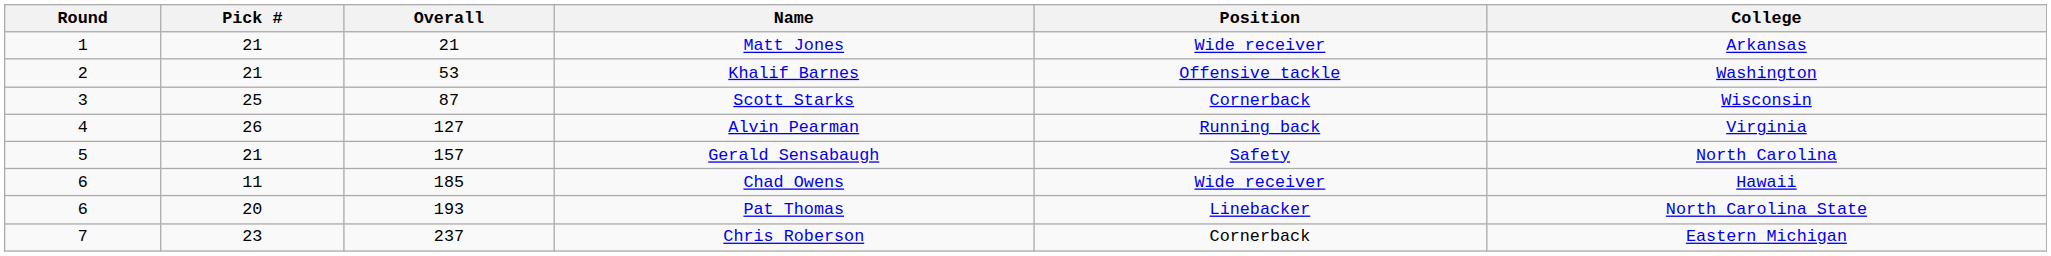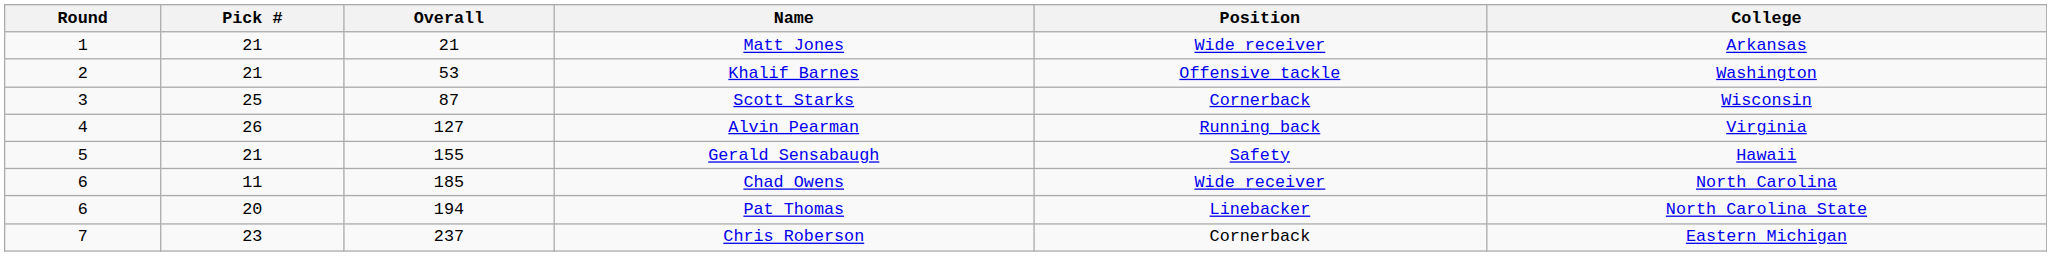 <table class="wikitable sortable sortable" style="width: 100%; text-align:center">
 <tr>
 <th>Round</th>
 <th>Pick #</th>
 <th>Overall</th>
 <th>Name</th>
 <th>Position</th>
 <th>College</th>
 </tr>
 <tr>
 <td>1</td>
 <td>21</td>
 <td>21</td>
 <td><a href='#'>Matt Jones</a></td>
 <td><a href='#'>Wide receiver</a></td>
 <td><a href='#'>Arkansas</a></td>
 </tr>
 <tr>
 <td>2</td>
 <td>21</td>
 <td>53</td>
 <td><a href='#'>Khalif Barnes</a></td>
 <td><a href='#'>Offensive tackle</a></td>
 <td><a href='#'>Washington</a></td>
 </tr>
 <tr>
 <td>3</td>
 <td>25</td>
 <td>87</td>
 <td><a href='#'>Scott Starks</a></td>
 <td><a href='#'>Cornerback</a></td>
 <td><a href='#'>Wisconsin</a></td>
 </tr>
 <tr>
 <td>4</td>
 <td>26</td>
 <td>127</td>
 <td><a href='#'>Alvin Pearman</a></td>
 <td><a href='#'>Running back</a></td>
 <td><a href='#'>Virginia</a></td>
 </tr>
 <tr>
 <td>5</td>
 <td>21</td>
-<td>157</td>
+<td>155</td>
 <td><a href='#'>Gerald Sensabaugh</a></td>
 <td><a href='#'>Safety</a></td>
-<td><a href='#'>North Carolina</a></td>
+<td><a href='#'>Hawaii</a></td>
 </tr>
 <tr>
 <td>6</td>
 <td>11</td>
 <td>185</td>
 <td><a href='#'>Chad Owens</a></td>
 <td><a href='#'>Wide receiver</a></td>
-<td><a href='#'>Hawaii</a></td>
+<td><a href='#'>North Carolina</a></td>
 </tr>
 <tr>
 <td>6</td>
 <td>20</td>
-<td>193</td>
+<td>194</td>
 <td><a href='#'>Pat Thomas</a></td>
 <td><a href='#'>Linebacker</a></td>
 <td><a href='#'>North Carolina State</a></td>
 </tr>
 <tr>
 <td>7</td>
 <td>23</td>
 <td>237</td>
 <td><a href='#'>Chris Roberson</a></td>
 <td>Cornerback</td>
 <td><a href='#'>Eastern Michigan</a></td>
 </tr>
 </table>
